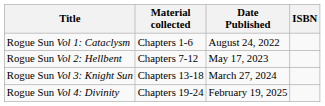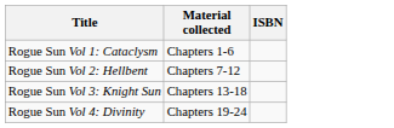 <table class="wikitable">
 <tr>
 <th>Title</th>
 <th>Material<br>collected</th>
-<th>Date<br>Published</th>
 <th>ISBN</th>
 </tr>
 <tr>
 <td>Rogue Sun <em>Vol 1: Cataclysm</em></td>
 <td>Chapters 1-6</td>
-<td>August 24, 2022</td>
 <td></td>
 </tr>
 <tr>
 <td>Rogue Sun <em>Vol 2: Hellbent</em></td>
 <td>Chapters 7-12</td>
-<td>May 17, 2023</td>
 <td></td>
 </tr>
 <tr>
 <td>Rogue Sun <em>Vol 3: Knight Sun</em></td>
 <td>Chapters 13-18</td>
-<td>March 27, 2024</td>
 <td></td>
 </tr>
 <tr>
 <td>Rogue Sun <em>Vol 4: Divinity</em></td>
 <td>Chapters 19-24</td>
-<td>February 19, 2025</td>
 <td></td>
 </tr>
 </table>
